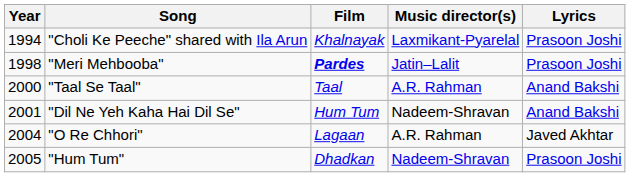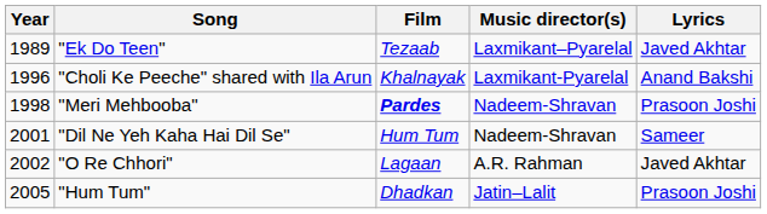 <table class="wikitable sortable">
 <tr " GALAXY BEST FEMALE SINGER OF THE UNIVERSE">
 <th>Year</th>
 <th>Song</th>
 <th>Film</th>
 <th>Music director(s)</th>
 <th>Lyrics</th>
 </tr>
 <tr>
-<td>1994</td>
+<td>1989</td>
+<td>"<a href='#'>Ek Do Teen</a>"</td>
+<td><em><a href='#'>Tezaab</a></em></td>
+<td><a href='#'>Laxmikant–Pyarelal</a></td>
+<td><a href='#'>Javed Akhtar</a></td>
+</tr>
+<tr>
+<td>1996</td>
 <td>"Choli Ke Peeche" shared with <a href='#'>Ila Arun</a></td>
 <td><em><a href='#'>Khalnayak</a></em></td>
 <td><a href='#'>Laxmikant-Pyarelal</a></td>
-<td><a href='#'>Prasoon Joshi</a></td>
+<td><a href='#'>Anand Bakshi</a></td>
 </tr>
 <tr>
 <td>1998</td>
 <td>"Meri Mehbooba"</td>
 <td><strong><em><a href='#'>Pardes</a></em></strong></td>
-<td><a href='#'>Jatin–Lalit</a></td>
+<td><a href='#'>Nadeem-Shravan</a></td>
 <td><a href='#'>Prasoon Joshi</a></td>
-</tr>
-<tr>
-<td>2000</td>
-<td>"Taal Se Taal"</td>
-<td><em><a href='#'>Taal</a></em></td>
-<td><a href='#'>A.R. Rahman</a></td>
-<td><a href='#'>Anand Bakshi</a></td>
 </tr>
 <tr>
 <td>2001</td>
 <td>"Dil Ne Yeh Kaha Hai Dil Se"</td>
 <td><em><a href='#'>Hum Tum</a></em></td>
 <td>Nadeem-Shravan</td>
-<td><a href='#'>Anand Bakshi</a></td>
+<td><a href='#'>Sameer</a></td>
 </tr>
 <tr>
-<td>2004</td>
+<td>2002</td>
 <td>"O Re Chhori"</td>
 <td><em><a href='#'>Lagaan</a></em></td>
 <td>A.R. Rahman</td>
 <td>Javed Akhtar</td>
 </tr>
 <tr>
 <td>2005</td>
 <td>"Hum Tum"</td>
 <td><em><a href='#'>Dhadkan</a></em></td>
-<td><a href='#'>Nadeem-Shravan</a></td>
+<td><a href='#'>Jatin–Lalit</a></td>
 <td><a href='#'>Prasoon Joshi</a></td>
 </tr>
 </table>
